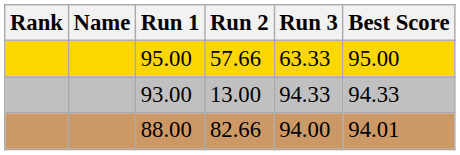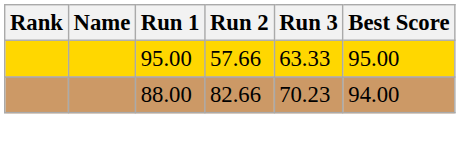 <table class="wikitable">
 <tr>
 <th>Rank</th>
 <th>Name</th>
 <th>Run 1</th>
 <th>Run 2</th>
 <th>Run 3</th>
 <th>Best Score</th>
 </tr>
 <tr style="background:gold;">
 <td></td>
 <td></td>
 <td>95.00</td>
 <td>57.66</td>
 <td>63.33</td>
 <td>95.00</td>
 </tr>
-<tr style="background:silver;">
-<td></td>
-<td></td>
-<td>93.00</td>
-<td>13.00</td>
-<td>94.33</td>
-<td>94.33</td>
-</tr>
 <tr style="background:#CC9966;">
 <td></td>
 <td></td>
 <td>88.00</td>
 <td>82.66</td>
+<td>70.23</td>
 <td>94.00</td>
-<td>94.01</td>
 </tr>
 </table>
